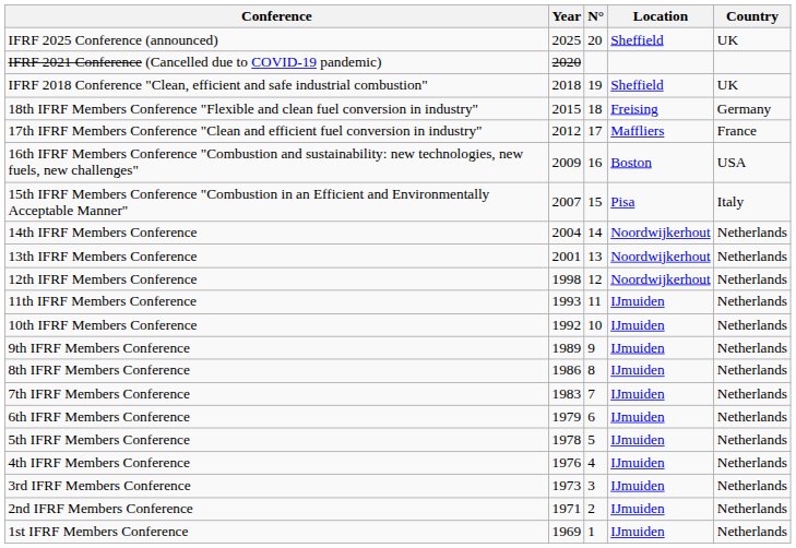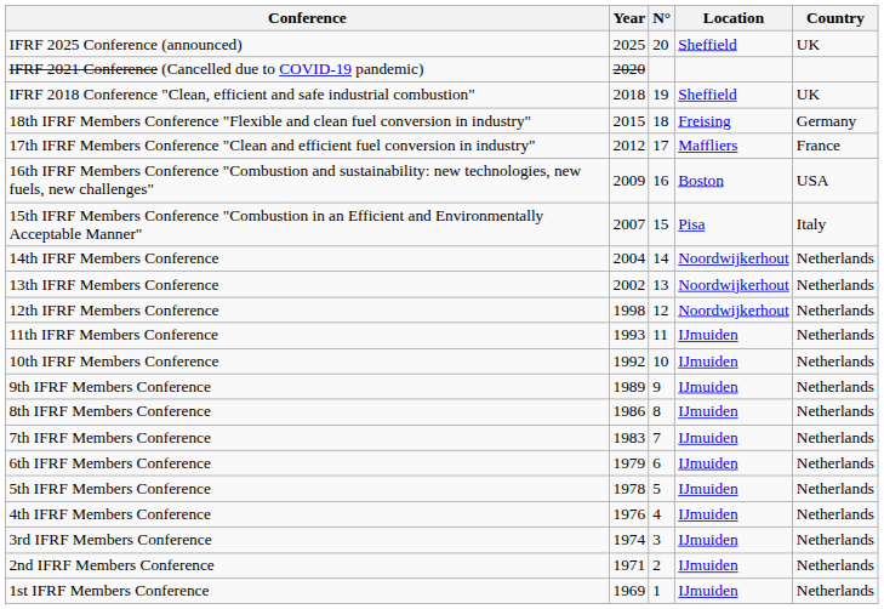 <table class="wikitable">
 <tr>
 <th>Conference</th>
 <th>Year</th>
 <th>N°</th>
 <th>Location</th>
 <th>Country</th>
 </tr>
 <tr>
 <td>IFRF 2025 Conference (announced)</td>
 <td>2025</td>
 <td>20</td>
 <td><a href='#'>Sheffield</a></td>
 <td>UK</td>
 </tr>
 <tr>
 <td><s>IFRF 2021 Conference</s> (Cancelled due to <a href='#'>COVID-19</a> pandemic)</td>
 <td><s>2020</s></td>
 <td></td>
 <td></td>
 <td></td>
 </tr>
 <tr>
 <td>IFRF 2018 Conference "Clean, efficient and safe industrial combustion"</td>
 <td>2018</td>
 <td>19</td>
 <td><a href='#'>Sheffield</a></td>
 <td>UK</td>
 </tr>
 <tr>
 <td>18th IFRF Members Conference "Flexible and clean fuel conversion in industry"</td>
 <td>2015</td>
 <td>18</td>
 <td><a href='#'>Freising</a></td>
 <td>Germany</td>
 </tr>
 <tr>
 <td>17th IFRF Members Conference "Clean and efficient fuel conversion in industry"</td>
 <td>2012</td>
 <td>17</td>
 <td><a href='#'>Maffliers</a></td>
 <td>France</td>
 </tr>
 <tr>
 <td>16th IFRF Members Conference "Combustion and sustainability: new technologies, new fuels, new challenges"</td>
 <td>2009</td>
 <td>16</td>
 <td><a href='#'>Boston</a></td>
 <td>USA</td>
 </tr>
 <tr>
 <td>15th IFRF Members Conference "Combustion in an Efficient and Environmentally Acceptable Manner"</td>
 <td>2007</td>
 <td>15</td>
 <td><a href='#'>Pisa</a></td>
 <td>Italy</td>
 </tr>
 <tr>
 <td>14th IFRF Members Conference</td>
 <td>2004</td>
 <td>14</td>
 <td><a href='#'>Noordwijkerhout</a></td>
 <td>Netherlands</td>
 </tr>
 <tr>
 <td>13th IFRF Members Conference</td>
-<td>2001</td>
+<td>2002</td>
 <td>13</td>
 <td><a href='#'>Noordwijkerhout</a></td>
 <td>Netherlands</td>
 </tr>
 <tr>
 <td>12th IFRF Members Conference</td>
 <td>1998</td>
 <td>12</td>
 <td><a href='#'>Noordwijkerhout</a></td>
 <td>Netherlands</td>
 </tr>
 <tr>
 <td>11th IFRF Members Conference</td>
 <td>1993</td>
 <td>11</td>
 <td><a href='#'>IJmuiden</a></td>
 <td>Netherlands</td>
 </tr>
 <tr>
 <td>10th IFRF Members Conference</td>
 <td>1992</td>
 <td>10</td>
 <td><a href='#'>IJmuiden</a></td>
 <td>Netherlands</td>
 </tr>
 <tr>
 <td>9th IFRF Members Conference</td>
 <td>1989</td>
 <td>9</td>
 <td><a href='#'>IJmuiden</a></td>
 <td>Netherlands</td>
 </tr>
 <tr>
 <td>8th IFRF Members Conference</td>
 <td>1986</td>
 <td>8</td>
 <td><a href='#'>IJmuiden</a></td>
 <td>Netherlands</td>
 </tr>
 <tr>
 <td>7th IFRF Members Conference</td>
 <td>1983</td>
 <td>7</td>
 <td><a href='#'>IJmuiden</a></td>
 <td>Netherlands</td>
 </tr>
 <tr>
 <td>6th IFRF Members Conference</td>
 <td>1979</td>
 <td>6</td>
 <td><a href='#'>IJmuiden</a></td>
 <td>Netherlands</td>
 </tr>
 <tr>
 <td>5th IFRF Members Conference</td>
 <td>1978</td>
 <td>5</td>
 <td><a href='#'>IJmuiden</a></td>
 <td>Netherlands</td>
 </tr>
 <tr>
 <td>4th IFRF Members Conference</td>
 <td>1976</td>
 <td>4</td>
 <td><a href='#'>IJmuiden</a></td>
 <td>Netherlands</td>
 </tr>
 <tr>
 <td>3rd IFRF Members Conference</td>
-<td>1973</td>
+<td>1974</td>
 <td>3</td>
 <td><a href='#'>IJmuiden</a></td>
 <td>Netherlands</td>
 </tr>
 <tr>
 <td>2nd IFRF Members Conference</td>
 <td>1971</td>
 <td>2</td>
 <td><a href='#'>IJmuiden</a></td>
 <td>Netherlands</td>
 </tr>
 <tr>
 <td>1st IFRF Members Conference</td>
 <td>1969</td>
 <td>1</td>
 <td><a href='#'>IJmuiden</a></td>
 <td>Netherlands</td>
 </tr>
 </table>
